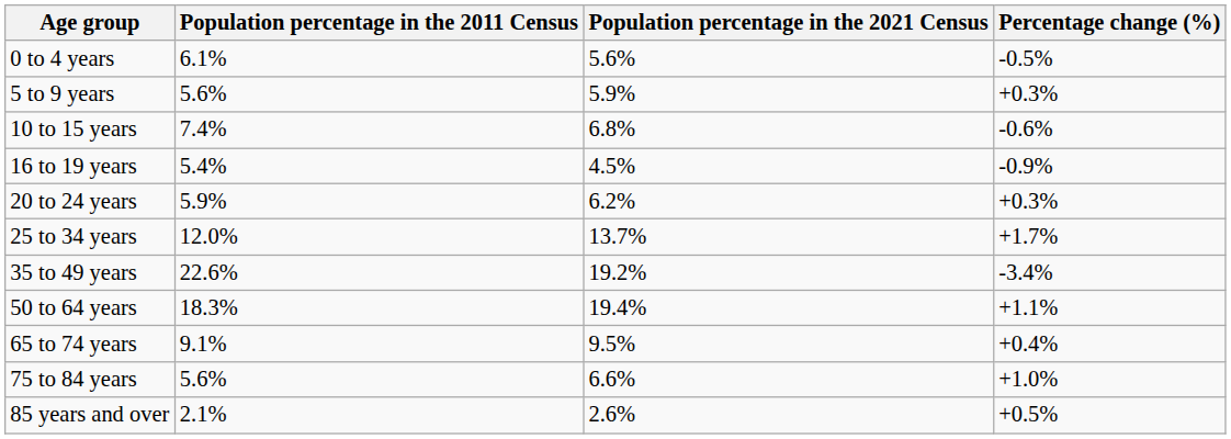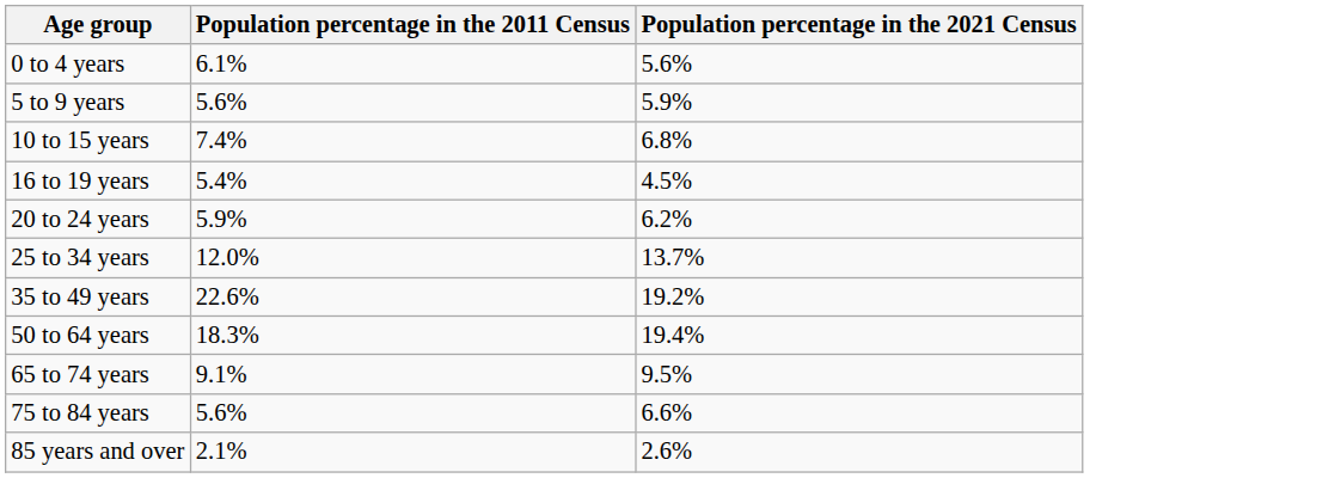 <table class="wikitable">
 <tr>
 <th>Age group</th>
 <th>Population percentage in the 2011 Census</th>
 <th>Population percentage in the 2021 Census</th>
-<th>Percentage change (%)</th>
 </tr>
 <tr>
 <td>0 to 4 years</td>
 <td>6.1%</td>
 <td>5.6%</td>
-<td>-0.5%</td>
 </tr>
 <tr>
 <td>5 to 9 years</td>
 <td>5.6%</td>
 <td>5.9%</td>
-<td>+0.3%</td>
 </tr>
 <tr>
 <td>10 to 15 years</td>
 <td>7.4%</td>
 <td>6.8%</td>
-<td>-0.6%</td>
 </tr>
 <tr>
 <td>16 to 19 years</td>
 <td>5.4%</td>
 <td>4.5%</td>
-<td>-0.9%</td>
 </tr>
 <tr>
 <td>20 to 24 years</td>
 <td>5.9%</td>
 <td>6.2%</td>
-<td>+0.3%</td>
 </tr>
 <tr>
 <td>25 to 34 years</td>
 <td>12.0%</td>
 <td>13.7%</td>
-<td>+1.7%</td>
 </tr>
 <tr>
 <td>35 to 49 years</td>
 <td>22.6%</td>
 <td>19.2%</td>
-<td>-3.4%</td>
 </tr>
 <tr>
 <td>50 to 64 years</td>
 <td>18.3%</td>
 <td>19.4%</td>
-<td>+1.1%</td>
 </tr>
 <tr>
 <td>65 to 74 years</td>
 <td>9.1%</td>
 <td>9.5%</td>
-<td>+0.4%</td>
 </tr>
 <tr>
 <td>75 to 84 years</td>
 <td>5.6%</td>
 <td>6.6%</td>
-<td>+1.0%</td>
 </tr>
 <tr>
 <td>85 years and over</td>
 <td>2.1%</td>
 <td>2.6%</td>
-<td>+0.5%</td>
 </tr>
 </table>
